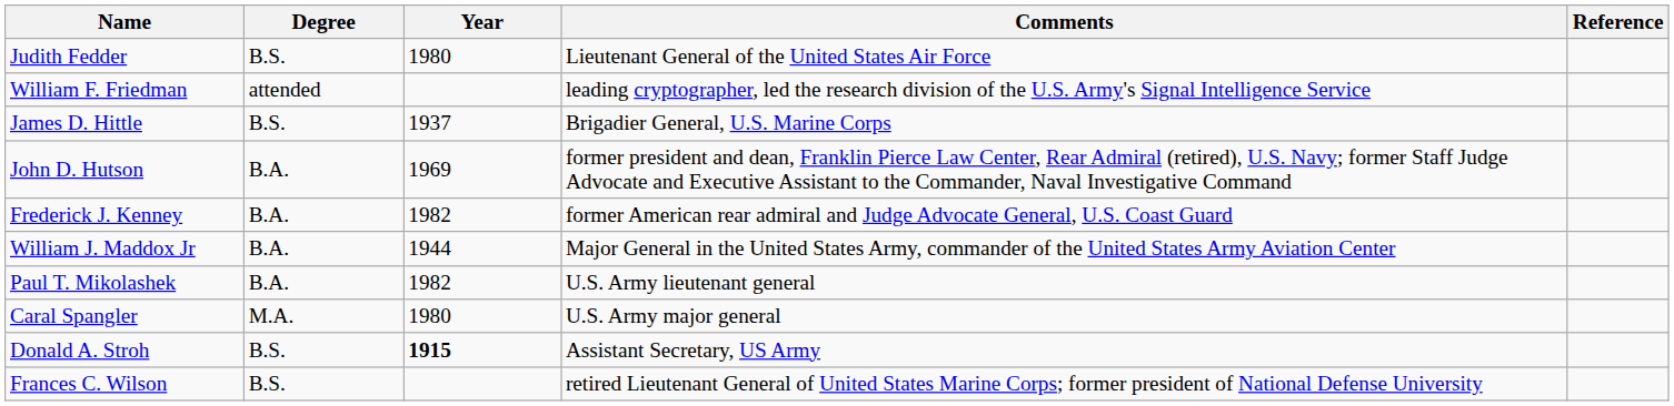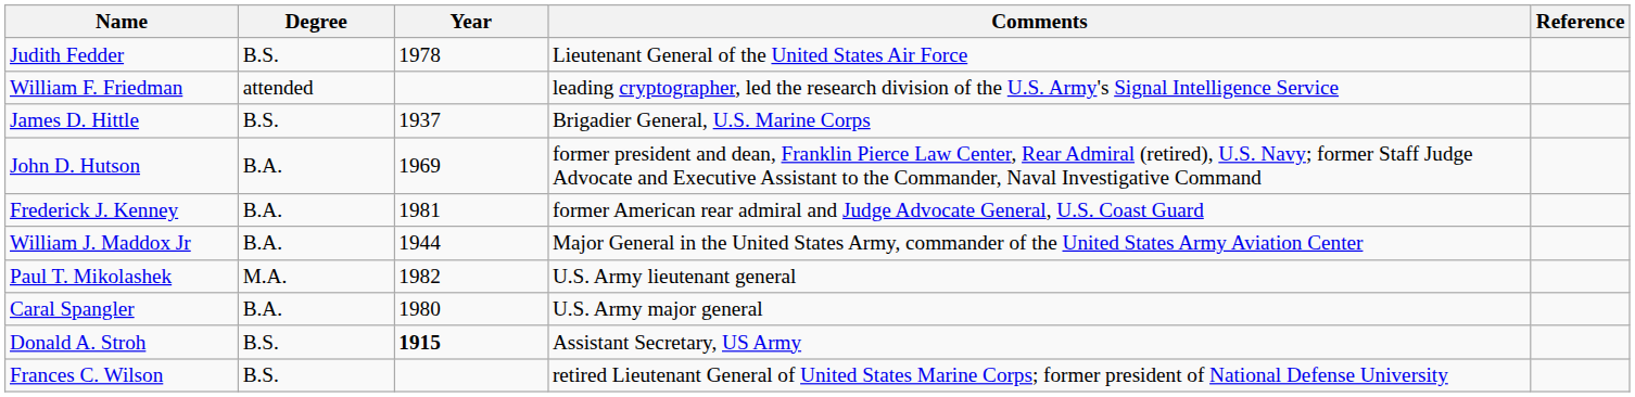 <table class="wikitable sortable">
 <tr>
 <th style="width:15%;">Name</th>
 <th style="width:10%;">Degree</th>
 <th style="width:10%;">Year</th>
 <th style="width:65%;">Comments</th>
 <th style="width:5%;">Reference</th>
 </tr>
 <tr>
 <td><a href='#'>Judith Fedder</a></td>
 <td>B.S.</td>
-<td>1980</td>
+<td>1978</td>
 <td>Lieutenant General of the <a href='#'>United States Air Force</a></td>
 <td></td>
 </tr>
 <tr>
 <td><a href='#'>William F. Friedman</a></td>
 <td>attended</td>
 <td></td>
 <td>leading <a href='#'>cryptographer</a>, led the research division of the <a href='#'>U.S. Army</a>'s <a href='#'>Signal Intelligence Service</a></td>
 <td></td>
 </tr>
 <tr>
 <td><a href='#'>James D. Hittle</a></td>
 <td>B.S.</td>
 <td>1937</td>
 <td>Brigadier General, <a href='#'>U.S. Marine Corps</a></td>
 <td></td>
 </tr>
 <tr>
 <td><a href='#'>John D. Hutson</a></td>
 <td>B.A.</td>
 <td>1969</td>
 <td>former president and dean, <a href='#'>Franklin Pierce Law Center</a>, <a href='#'>Rear Admiral</a> (retired), <a href='#'>U.S. Navy</a>; former Staff Judge Advocate and Executive Assistant to the Commander, Naval Investigative Command</td>
 <td></td>
 </tr>
 <tr>
 <td><a href='#'>Frederick J. Kenney</a></td>
 <td>B.A.</td>
-<td>1982</td>
+<td>1981</td>
 <td>former American rear admiral and <a href='#'>Judge Advocate General</a>, <a href='#'>U.S. Coast Guard</a></td>
 <td></td>
 </tr>
 <tr>
 <td><a href='#'>William J. Maddox Jr</a></td>
 <td>B.A.</td>
 <td>1944</td>
 <td>Major General in the United States Army, commander of the <a href='#'>United States Army Aviation Center</a></td>
 <td></td>
 </tr>
 <tr>
 <td><a href='#'>Paul T. Mikolashek</a></td>
-<td>B.A.</td>
+<td>M.A.</td>
 <td>1982</td>
 <td>U.S. Army lieutenant general</td>
 <td></td>
 </tr>
 <tr>
 <td><a href='#'>Caral Spangler</a></td>
-<td>M.A.</td>
+<td>B.A.</td>
 <td>1980</td>
 <td>U.S. Army major general</td>
 <td></td>
 </tr>
 <tr>
 <td><a href='#'>Donald A. Stroh</a></td>
 <td>B.S.</td>
 <td><strong>1915</strong></td>
 <td>Assistant Secretary, <a href='#'>US Army</a></td>
 <td></td>
 </tr>
 <tr>
 <td><a href='#'>Frances C. Wilson</a></td>
 <td>B.S.</td>
 <td></td>
 <td>retired Lieutenant General of <a href='#'>United States Marine Corps</a>; former president of <a href='#'>National Defense University</a></td>
 <td></td>
 </tr>
 </table>
